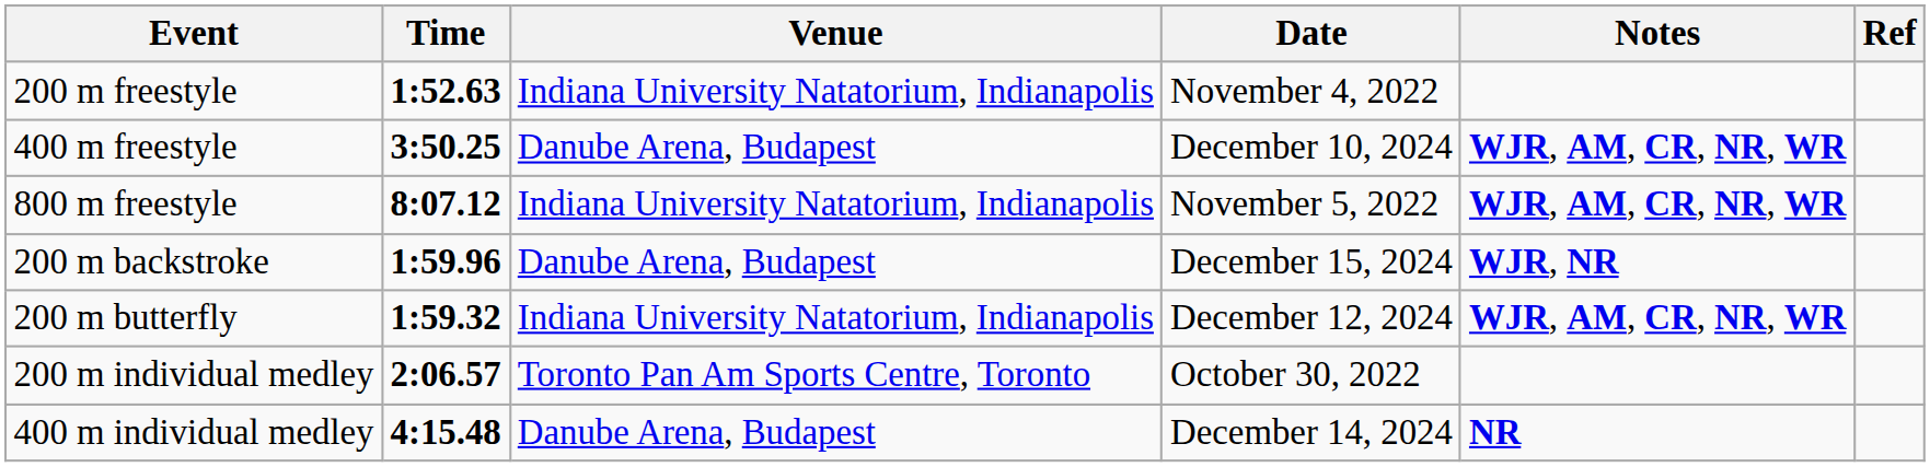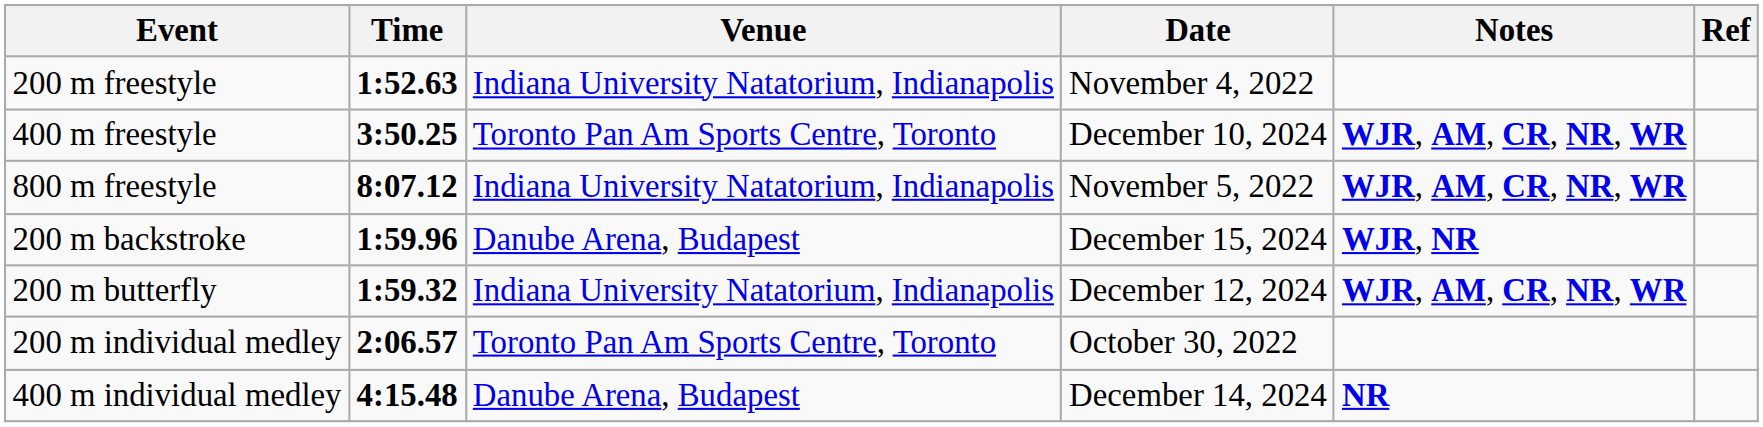 <table class="wikitable">
 <tr>
 <th>Event</th>
 <th>Time</th>
 <th>Venue</th>
 <th>Date</th>
 <th>Notes</th>
 <th>Ref</th>
 </tr>
 <tr>
 <td>200 m freestyle</td>
 <td><strong>1:52.63</strong></td>
 <td><a href='#'>Indiana University Natatorium</a>, <a href='#'>Indianapolis</a></td>
 <td>November 4, 2022</td>
 <td></td>
 <td style="text-align:center;"></td>
 </tr>
 <tr>
 <td>400 m freestyle</td>
 <td><strong>3:50.25</strong></td>
-<td><a href='#'>Danube Arena</a>, <a href='#'>Budapest</a></td>
+<td><a href='#'>Toronto Pan Am Sports Centre</a>, <a href='#'>Toronto</a></td>
 <td>December 10, 2024</td>
 <td><strong><a href='#'>WJR</a></strong>, <strong><a href='#'>AM</a></strong>, <strong><a href='#'>CR</a></strong>, <strong><a href='#'>NR</a></strong>, <strong><a href='#'>WR</a></strong></td>
 <td style="text-align:center;"></td>
 </tr>
 <tr>
 <td>800 m freestyle</td>
 <td><strong>8:07.12</strong></td>
 <td><a href='#'>Indiana University Natatorium</a>, <a href='#'>Indianapolis</a></td>
 <td>November 5, 2022</td>
 <td><strong><a href='#'>WJR</a></strong>, <strong><a href='#'>AM</a></strong>, <strong><a href='#'>CR</a></strong>, <strong><a href='#'>NR</a></strong>, <strong><a href='#'>WR</a></strong></td>
 <td style="text-align:center;"></td>
 </tr>
 <tr>
 <td>200 m backstroke</td>
 <td><strong>1:59.96</strong></td>
 <td><a href='#'>Danube Arena</a>, <a href='#'>Budapest</a></td>
 <td>December 15, 2024</td>
 <td><strong><a href='#'>WJR</a></strong>, <strong><a href='#'>NR</a></strong></td>
 <td style="text-align:center;"></td>
 </tr>
 <tr>
 <td>200 m butterfly</td>
 <td><strong>1:59.32</strong></td>
 <td><a href='#'>Indiana University Natatorium</a>, <a href='#'>Indianapolis</a></td>
 <td>December 12, 2024</td>
 <td><strong><a href='#'>WJR</a></strong>, <strong><a href='#'>AM</a></strong>, <strong><a href='#'>CR</a></strong>, <strong><a href='#'>NR</a></strong>, <strong><a href='#'>WR</a></strong></td>
 <td style="text-align:center;"></td>
 </tr>
 <tr>
 <td>200 m individual medley</td>
 <td><strong>2:06.57</strong></td>
 <td><a href='#'>Toronto Pan Am Sports Centre</a>, <a href='#'>Toronto</a></td>
 <td>October 30, 2022</td>
 <td></td>
 <td style="text-align:center;"></td>
 </tr>
 <tr>
 <td>400 m individual medley</td>
 <td><strong> 4:15.48</strong></td>
 <td><a href='#'>Danube Arena</a>, <a href='#'>Budapest</a></td>
 <td>December 14, 2024</td>
 <td><strong><a href='#'>NR</a></strong></td>
 <td style="text-align:center;"></td>
 </tr>
 </table>
